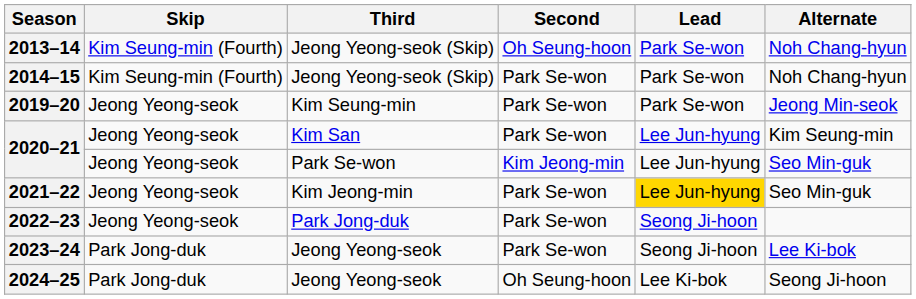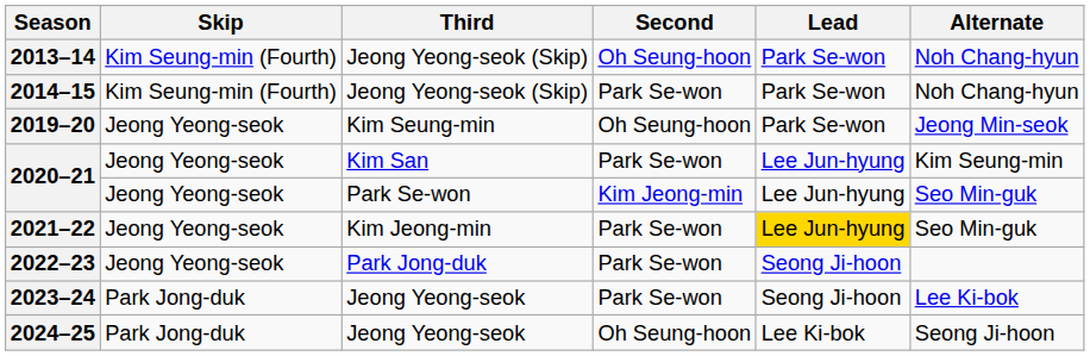 <table class="wikitable">
 <tr>
 <th scope="col">Season</th>
 <th scope="col">Skip</th>
 <th scope="col">Third</th>
 <th scope="col">Second</th>
 <th scope="col">Lead</th>
 <th scope="col">Alternate</th>
 </tr>
 <tr>
 <th scope="row">2013–14</th>
 <td><a href='#'>Kim Seung-min</a> (Fourth)</td>
 <td>Jeong Yeong-seok (Skip)</td>
 <td><a href='#'>Oh Seung-hoon</a></td>
 <td><a href='#'>Park Se-won</a></td>
 <td><a href='#'>Noh Chang-hyun</a></td>
 </tr>
 <tr>
 <th scope="row">2014–15</th>
 <td>Kim Seung-min (Fourth)</td>
 <td>Jeong Yeong-seok (Skip)</td>
 <td>Park Se-won</td>
 <td>Park Se-won</td>
 <td>Noh Chang-hyun</td>
 </tr>
 <tr>
 <th scope="row">2019–20</th>
 <td>Jeong Yeong-seok</td>
 <td>Kim Seung-min</td>
-<td>Park Se-won</td>
+<td>Oh Seung-hoon</td>
 <td>Park Se-won</td>
 <td><a href='#'>Jeong Min-seok</a></td>
 </tr>
 <tr>
 <th scope="row" rowspan=2>2020–21</th>
 <td>Jeong Yeong-seok</td>
 <td><a href='#'>Kim San</a></td>
 <td>Park Se-won</td>
 <td><a href='#'>Lee Jun-hyung</a></td>
 <td>Kim Seung-min</td>
 </tr>
 <tr>
 <td>Jeong Yeong-seok</td>
 <td>Park Se-won</td>
 <td><a href='#'>Kim Jeong-min</a></td>
 <td>Lee Jun-hyung</td>
 <td><a href='#'>Seo Min-guk</a></td>
 </tr>
 <tr>
 <th scope="row">2021–22</th>
 <td>Jeong Yeong-seok</td>
 <td>Kim Jeong-min</td>
 <td>Park Se-won</td>
 <td style="background: gold;">Lee Jun-hyung</td>
 <td>Seo Min-guk</td>
 </tr>
 <tr>
 <th scope="row">2022–23</th>
 <td>Jeong Yeong-seok</td>
 <td><a href='#'>Park Jong-duk</a></td>
 <td>Park Se-won</td>
 <td><a href='#'>Seong Ji-hoon</a></td>
 <td></td>
 </tr>
 <tr>
 <th scope="row">2023–24</th>
 <td>Park Jong-duk</td>
 <td>Jeong Yeong-seok</td>
 <td>Park Se-won</td>
 <td>Seong Ji-hoon</td>
 <td><a href='#'>Lee Ki-bok</a></td>
 </tr>
 <tr>
 <th scope="row">2024–25</th>
 <td>Park Jong-duk</td>
 <td>Jeong Yeong-seok</td>
 <td>Oh Seung-hoon</td>
 <td>Lee Ki-bok</td>
 <td>Seong Ji-hoon</td>
 </tr>
 </table>
